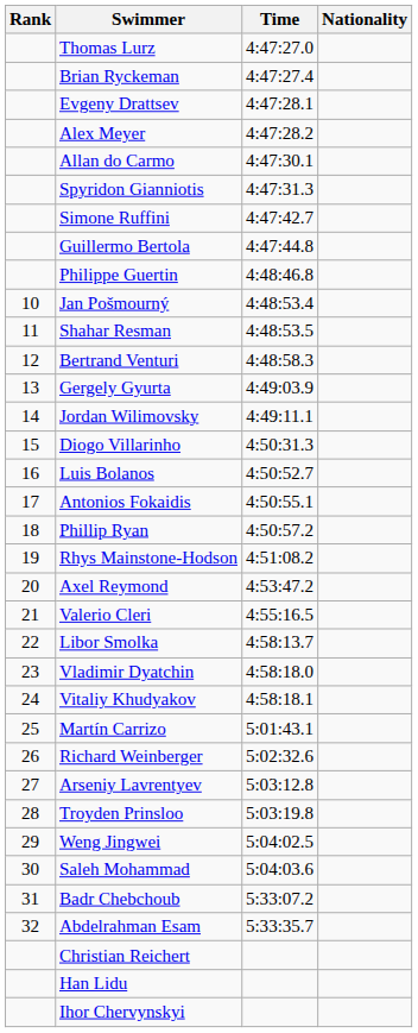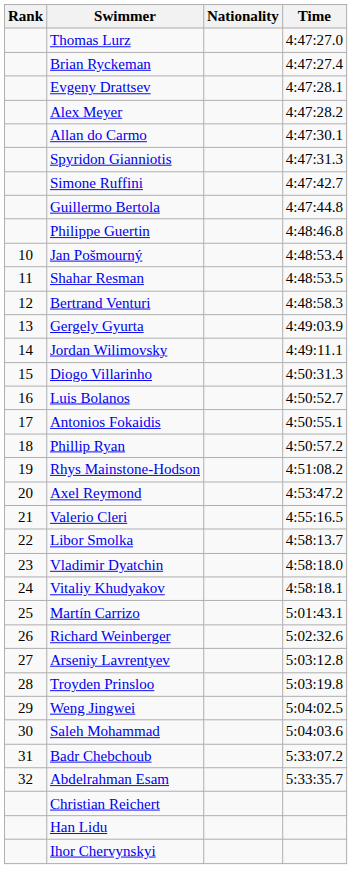 <table class="wikitable sortable" border="1" style="text-align:center">
 <tr>
 <th>Rank</th>
 <th>Swimmer</th>
+<th>Nationality</th>
 <th>Time</th>
-<th>Nationality</th>
 </tr>
 <tr>
 <td></td>
 <td align=left><a href='#'>Thomas Lurz</a></td>
+<td align=left></td>
 <td>4:47:27.0</td>
-<td align=left></td>
 </tr>
 <tr>
 <td></td>
 <td align=left><a href='#'>Brian Ryckeman</a></td>
+<td align=left></td>
 <td>4:47:27.4</td>
-<td align=left></td>
 </tr>
 <tr>
 <td></td>
 <td align=left><a href='#'>Evgeny Drattsev</a></td>
+<td align=left></td>
 <td>4:47:28.1</td>
-<td align=left></td>
 </tr>
 <tr>
 <td></td>
 <td align=left><a href='#'>Alex Meyer</a></td>
+<td align=left></td>
 <td>4:47:28.2</td>
-<td align=left></td>
 </tr>
 <tr>
 <td></td>
 <td align=left><a href='#'>Allan do Carmo</a></td>
+<td align=left></td>
 <td>4:47:30.1</td>
-<td align=left></td>
 </tr>
 <tr>
 <td></td>
 <td align=left><a href='#'>Spyridon Gianniotis</a></td>
+<td align=left></td>
 <td>4:47:31.3</td>
-<td align=left></td>
 </tr>
 <tr>
 <td></td>
 <td align=left><a href='#'>Simone Ruffini</a></td>
+<td align=left></td>
 <td>4:47:42.7</td>
-<td align=left></td>
 </tr>
 <tr>
 <td></td>
 <td align=left><a href='#'>Guillermo Bertola</a></td>
+<td align=left></td>
 <td>4:47:44.8</td>
-<td align=left></td>
 </tr>
 <tr>
 <td></td>
 <td align=left><a href='#'>Philippe Guertin</a></td>
+<td align=left></td>
 <td>4:48:46.8</td>
-<td align=left></td>
 </tr>
 <tr>
 <td>10</td>
 <td align=left><a href='#'>Jan Pošmourný</a></td>
+<td align=left></td>
 <td>4:48:53.4</td>
-<td align=left></td>
 </tr>
 <tr>
 <td>11</td>
 <td align=left><a href='#'>Shahar Resman</a></td>
+<td align=left></td>
 <td>4:48:53.5</td>
-<td align=left></td>
 </tr>
 <tr>
 <td>12</td>
 <td align=left><a href='#'>Bertrand Venturi</a></td>
+<td align=left></td>
 <td>4:48:58.3</td>
-<td align=left></td>
 </tr>
 <tr>
 <td>13</td>
 <td align=left><a href='#'>Gergely Gyurta</a></td>
+<td align=left></td>
 <td>4:49:03.9</td>
-<td align=left></td>
 </tr>
 <tr>
 <td>14</td>
 <td align=left><a href='#'>Jordan Wilimovsky</a></td>
+<td align=left></td>
 <td>4:49:11.1</td>
-<td align=left></td>
 </tr>
 <tr>
 <td>15</td>
 <td align=left><a href='#'>Diogo Villarinho</a></td>
+<td align=left></td>
 <td>4:50:31.3</td>
-<td align=left></td>
 </tr>
 <tr>
 <td>16</td>
 <td align=left><a href='#'>Luis Bolanos</a></td>
+<td align=left></td>
 <td>4:50:52.7</td>
-<td align=left></td>
 </tr>
 <tr>
 <td>17</td>
 <td align=left><a href='#'>Antonios Fokaidis</a></td>
+<td align=left></td>
 <td>4:50:55.1</td>
-<td align=left></td>
 </tr>
 <tr>
 <td>18</td>
 <td align=left><a href='#'>Phillip Ryan</a></td>
+<td align=left></td>
 <td>4:50:57.2</td>
-<td align=left></td>
 </tr>
 <tr>
 <td>19</td>
 <td align=left><a href='#'>Rhys Mainstone-Hodson</a></td>
+<td align=left></td>
 <td>4:51:08.2</td>
-<td align=left></td>
 </tr>
 <tr>
 <td>20</td>
 <td align=left><a href='#'>Axel Reymond</a></td>
+<td align=left></td>
 <td>4:53:47.2</td>
-<td align=left></td>
 </tr>
 <tr>
 <td>21</td>
 <td align=left><a href='#'>Valerio Cleri</a></td>
+<td align=left></td>
 <td>4:55:16.5</td>
-<td align=left></td>
 </tr>
 <tr>
 <td>22</td>
 <td align=left><a href='#'>Libor Smolka</a></td>
+<td align=left></td>
 <td>4:58:13.7</td>
-<td align=left></td>
 </tr>
 <tr>
 <td>23</td>
 <td align=left><a href='#'>Vladimir Dyatchin</a></td>
+<td align=left></td>
 <td>4:58:18.0</td>
-<td align=left></td>
 </tr>
 <tr>
 <td>24</td>
 <td align=left><a href='#'>Vitaliy Khudyakov</a></td>
+<td align=left></td>
 <td>4:58:18.1</td>
-<td align=left></td>
 </tr>
 <tr>
 <td>25</td>
 <td align=left><a href='#'>Martín Carrizo</a></td>
+<td align=left></td>
 <td>5:01:43.1</td>
-<td align=left></td>
 </tr>
 <tr>
 <td>26</td>
 <td align=left><a href='#'>Richard Weinberger</a></td>
+<td align=left></td>
 <td>5:02:32.6</td>
-<td align=left></td>
 </tr>
 <tr>
 <td>27</td>
 <td align=left><a href='#'>Arseniy Lavrentyev</a></td>
+<td align=left></td>
 <td>5:03:12.8</td>
-<td align=left></td>
 </tr>
 <tr>
 <td>28</td>
 <td align=left><a href='#'>Troyden Prinsloo</a></td>
+<td align=left></td>
 <td>5:03:19.8</td>
-<td align=left></td>
 </tr>
 <tr>
 <td>29</td>
 <td align=left><a href='#'>Weng Jingwei</a></td>
+<td align=left></td>
 <td>5:04:02.5</td>
-<td align=left></td>
 </tr>
 <tr>
 <td>30</td>
 <td align=left><a href='#'>Saleh Mohammad</a></td>
+<td align=left></td>
 <td>5:04:03.6</td>
-<td align=left></td>
 </tr>
 <tr>
 <td>31</td>
 <td align=left><a href='#'>Badr Chebchoub</a></td>
+<td align=left></td>
 <td>5:33:07.2</td>
-<td align=left></td>
 </tr>
 <tr>
 <td>32</td>
 <td align=left><a href='#'>Abdelrahman Esam</a></td>
+<td align=left></td>
 <td>5:33:35.7</td>
-<td align=left></td>
 </tr>
 <tr>
 <td></td>
 <td align=left><a href='#'>Christian Reichert</a></td>
+<td align=left></td>
 <td></td>
-<td align=left></td>
 </tr>
 <tr>
 <td></td>
 <td align=left><a href='#'>Han Lidu</a></td>
+<td align=left></td>
 <td></td>
-<td align=left></td>
 </tr>
 <tr>
 <td></td>
 <td align=left><a href='#'>Ihor Chervynskyi</a></td>
+<td align=left></td>
 <td></td>
-<td align=left></td>
 </tr>
 </table>
